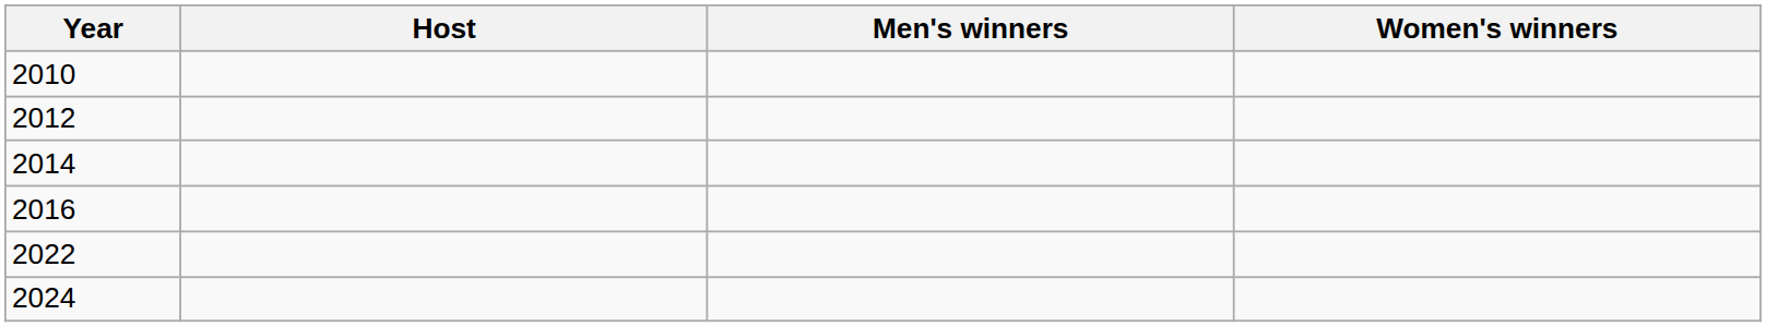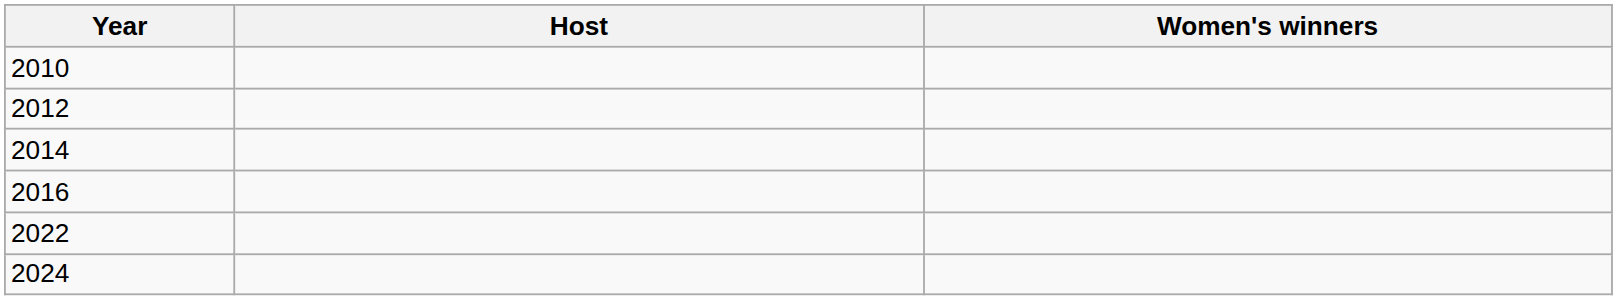 <table class="wikitable sortable" style="font-size:90%; width: 100%; text-align: left;">
 <tr>
 <th width=5%>Year</th>
 <th width=15%>Host</th>
-<th width=15%>Men's winners</th>
 <th width=15%>Women's winners</th>
 </tr>
 <tr>
 <td>2010</td>
-<td></td>
 <td></td>
 <td></td>
 </tr>
 <tr>
 <td>2012</td>
 <td></td>
 <td></td>
-<td></td>
 </tr>
 <tr>
 <td>2014</td>
-<td></td>
 <td></td>
 <td></td>
 </tr>
 <tr>
 <td>2016</td>
 <td></td>
 <td></td>
-<td></td>
 </tr>
 <tr>
 <td>2022</td>
-<td></td>
 <td></td>
 <td></td>
 </tr>
 <tr>
 <td>2024</td>
 <td></td>
 <td></td>
-<td></td>
 </tr>
 </table>
